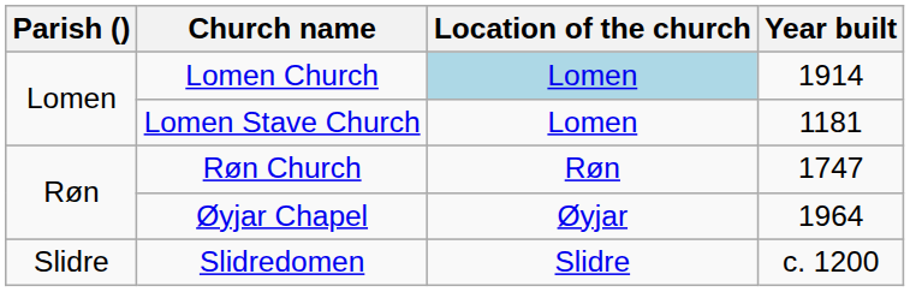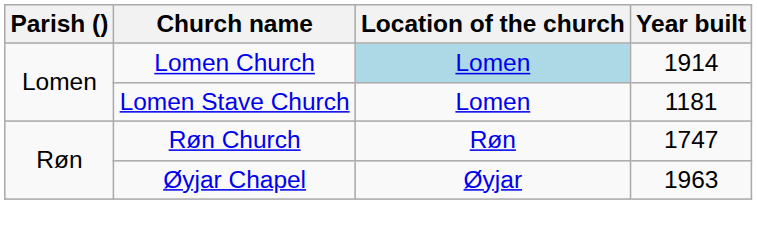 <table class="wikitable" style="text-align:center">
 <tr>
 <th>Parish ()</th>
 <th>Church name</th>
 <th>Location of the church</th>
 <th>Year built</th>
 </tr>
 <tr>
 <td rowspan="2">Lomen</td>
 <td><a href='#'>Lomen Church</a></td>
 <td style="background: lightblue;"><a href='#'>Lomen</a></td>
 <td>1914</td>
 </tr>
 <tr>
 <td><a href='#'>Lomen Stave Church</a></td>
 <td><a href='#'>Lomen</a></td>
 <td>1181</td>
 </tr>
 <tr>
 <td rowspan="2">Røn</td>
 <td><a href='#'>Røn Church</a></td>
 <td><a href='#'>Røn</a></td>
 <td>1747</td>
 </tr>
 <tr>
 <td><a href='#'>Øyjar Chapel</a></td>
 <td><a href='#'>Øyjar</a></td>
-<td>1964</td>
-</tr>
-<tr>
-<td rowspan="1">Slidre</td>
-<td><a href='#'>Slidredomen</a></td>
-<td><a href='#'>Slidre</a></td>
-<td>c. 1200</td>
+<td>1963</td>
 </tr>
 </table>
